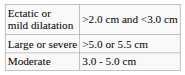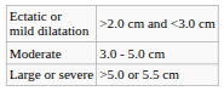 <table class="wikitable" align="right">
 <tr>
 <td>Ectatic or<br>mild dilatation</td>
 <td>>2.0 cm and <3.0 cm</td>
 </tr>
 <tr>
+<td>Moderate</td>
+<td>3.0 - 5.0 cm</td>
+</tr>
+<tr>
 <td>Large or severe</td>
 <td>>5.0 or 5.5 cm</td>
 </tr>
-<tr>
-<td>Moderate</td>
-<td>3.0 - 5.0 cm</td>
-</tr>
 </table>
